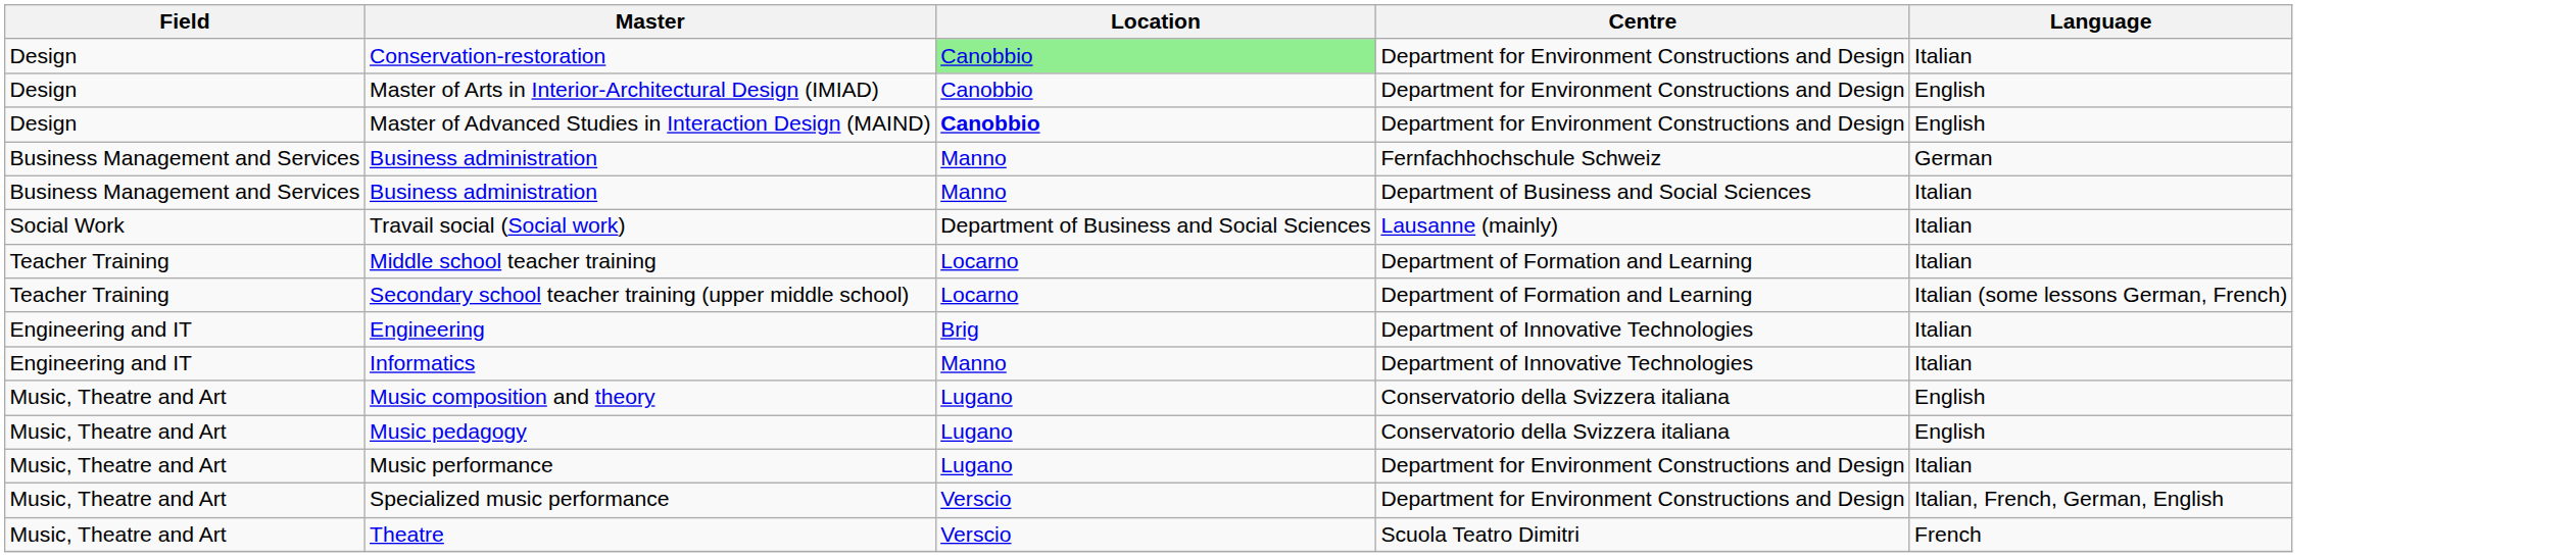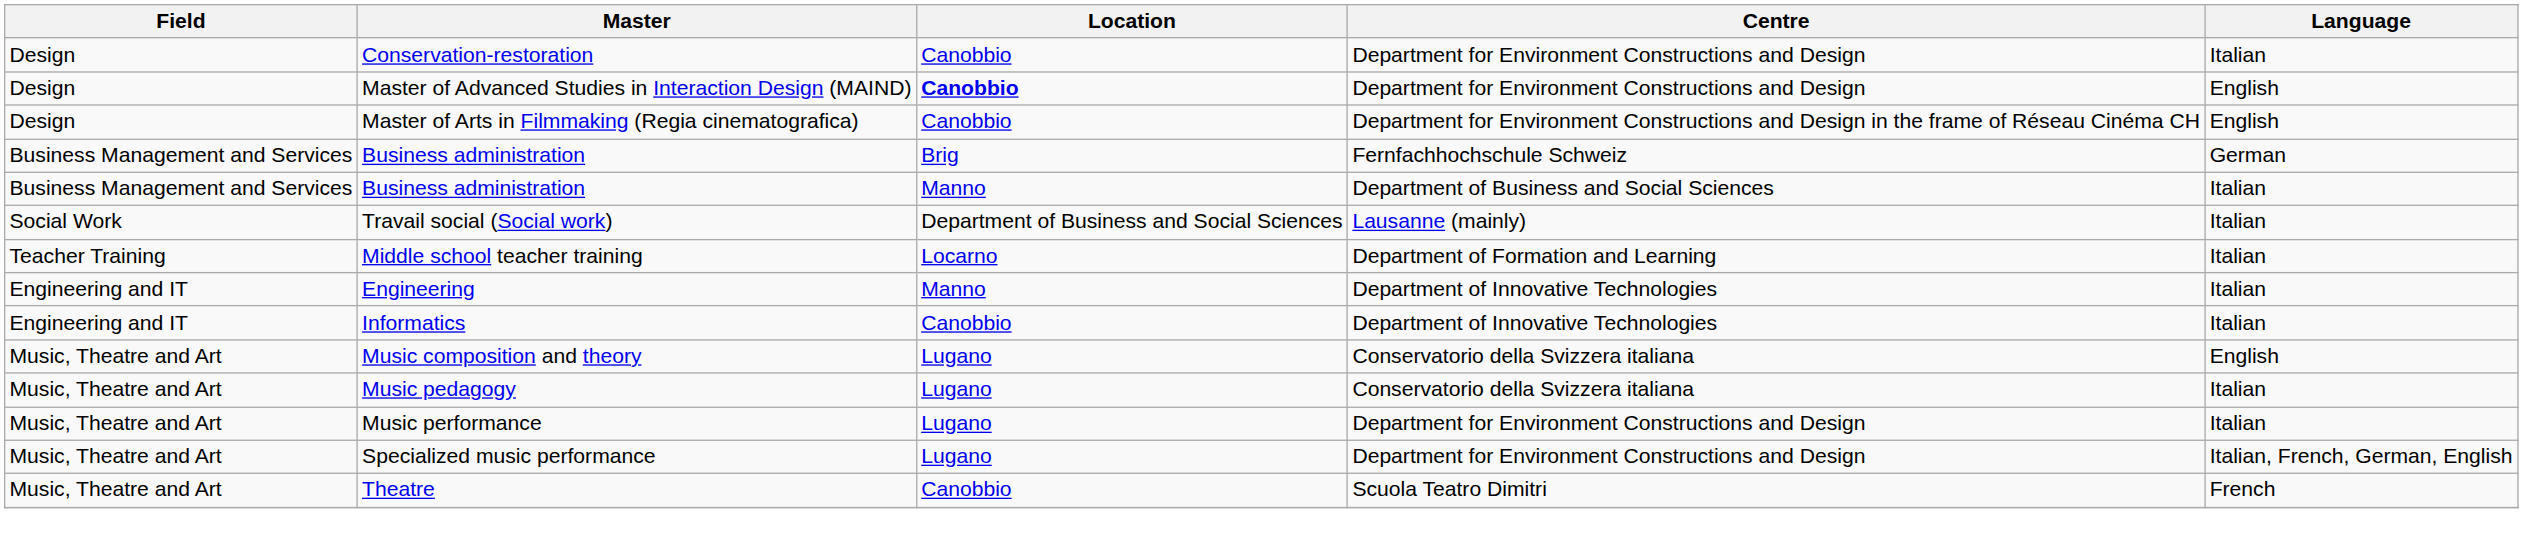 <table class="wikitable sortable collapsible collapsed">
 <tr>
 <th>Field</th>
 <th>Master</th>
 <th>Location</th>
 <th>Centre</th>
 <th>Language</th>
 </tr>
 <tr>
 <td>Design</td>
 <td><a href='#'>Conservation-restoration</a></td>
-<td style="background: lightgreen;"><a href='#'>Canobbio</a></td>
+<td><a href='#'>Canobbio</a></td>
 <td>Department for Environment Constructions and Design</td>
 <td>Italian</td>
-</tr>
-<tr>
-<td>Design</td>
-<td>Master of Arts in <a href='#'>Interior-Architectural Design</a> (IMIAD)</td>
-<td><a href='#'>Canobbio</a></td>
-<td>Department for Environment Constructions and Design</td>
-<td>English</td>
 </tr>
 <tr>
 <td>Design</td>
 <td>Master of Advanced Studies in <a href='#'>Interaction Design</a> (MAIND)</td>
 <td><strong><a href='#'>Canobbio</a></strong></td>
 <td>Department for Environment Constructions and Design</td>
 <td>English</td>
 </tr>
 <tr>
+<td>Design</td>
+<td>Master of Arts in <a href='#'>Filmmaking</a> (Regia cinematografica)</td>
+<td><a href='#'>Canobbio</a></td>
+<td>Department for Environment Constructions and Design in the frame of Réseau Cinéma CH</td>
+<td>English</td>
+</tr>
+<tr>
 <td>Business Management and Services</td>
 <td><a href='#'>Business administration</a></td>
-<td><a href='#'>Manno</a></td>
+<td><a href='#'>Brig</a></td>
 <td>Fernfachhochschule Schweiz</td>
 <td>German</td>
 </tr>
 <tr>
 <td>Business Management and Services</td>
 <td><a href='#'>Business administration</a></td>
 <td><a href='#'>Manno</a></td>
 <td>Department of Business and Social Sciences</td>
 <td>Italian</td>
 </tr>
 <tr>
 <td>Social Work</td>
 <td>Travail social (<a href='#'>Social work</a>)</td>
 <td>Department of Business and Social Sciences</td>
 <td><a href='#'>Lausanne</a> (mainly)</td>
 <td>Italian</td>
 </tr>
 <tr>
 <td>Teacher Training</td>
 <td><a href='#'>Middle school</a> teacher training</td>
 <td><a href='#'>Locarno</a></td>
 <td>Department of Formation and Learning</td>
 <td>Italian</td>
 </tr>
 <tr>
-<td>Teacher Training</td>
-<td><a href='#'>Secondary school</a> teacher training (upper middle school)</td>
-<td><a href='#'>Locarno</a></td>
-<td>Department of Formation and Learning</td>
-<td>Italian (some lessons German, French)</td>
-</tr>
-<tr>
 <td>Engineering and IT</td>
 <td><a href='#'>Engineering</a></td>
-<td><a href='#'>Brig</a></td>
+<td><a href='#'>Manno</a></td>
 <td>Department of Innovative Technologies</td>
 <td>Italian</td>
 </tr>
 <tr>
 <td>Engineering and IT</td>
 <td><a href='#'>Informatics</a></td>
-<td><a href='#'>Manno</a></td>
+<td><a href='#'>Canobbio</a></td>
 <td>Department of Innovative Technologies</td>
 <td>Italian</td>
 </tr>
 <tr>
 <td>Music, Theatre and Art</td>
 <td><a href='#'>Music composition</a> and <a href='#'>theory</a></td>
 <td><a href='#'>Lugano</a></td>
 <td>Conservatorio della Svizzera italiana</td>
 <td>English</td>
 </tr>
 <tr>
 <td>Music, Theatre and Art</td>
 <td><a href='#'>Music pedagogy</a></td>
 <td><a href='#'>Lugano</a></td>
 <td>Conservatorio della Svizzera italiana</td>
-<td>English</td>
+<td>Italian</td>
 </tr>
 <tr>
 <td>Music, Theatre and Art</td>
 <td>Music performance</td>
 <td><a href='#'>Lugano</a></td>
 <td>Department for Environment Constructions and Design</td>
 <td>Italian</td>
 </tr>
 <tr>
 <td>Music, Theatre and Art</td>
 <td>Specialized music performance</td>
-<td><a href='#'>Verscio</a></td>
+<td><a href='#'>Lugano</a></td>
 <td>Department for Environment Constructions and Design</td>
 <td>Italian, French, German, English</td>
 </tr>
 <tr>
 <td>Music, Theatre and Art</td>
 <td><a href='#'>Theatre</a></td>
-<td><a href='#'>Verscio</a></td>
+<td><a href='#'>Canobbio</a></td>
 <td>Scuola Teatro Dimitri</td>
 <td>French</td>
 </tr>
 <tr>
 </tr>
 </table>
